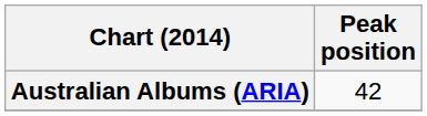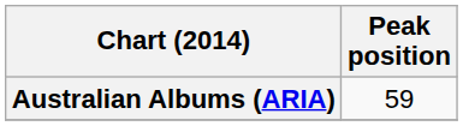 <table class="wikitable sortable plainrowheaders" style="text-align:center">
 <tr>
 <th scope="col">Chart (2014)</th>
 <th scope="col">Peak<br>position</th>
 </tr>
 <tr>
 <th scope="row">Australian Albums (<a href='#'>ARIA</a>)</th>
-<td>42</td>
+<td>59</td>
 </tr>
 <tr>
 </tr>
 </table>
